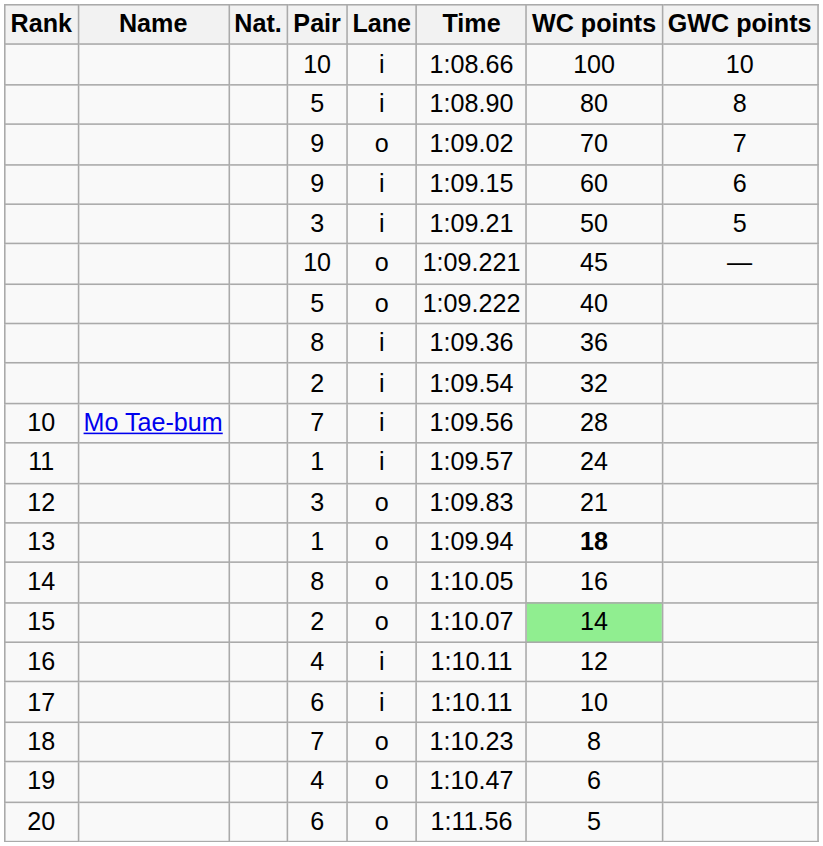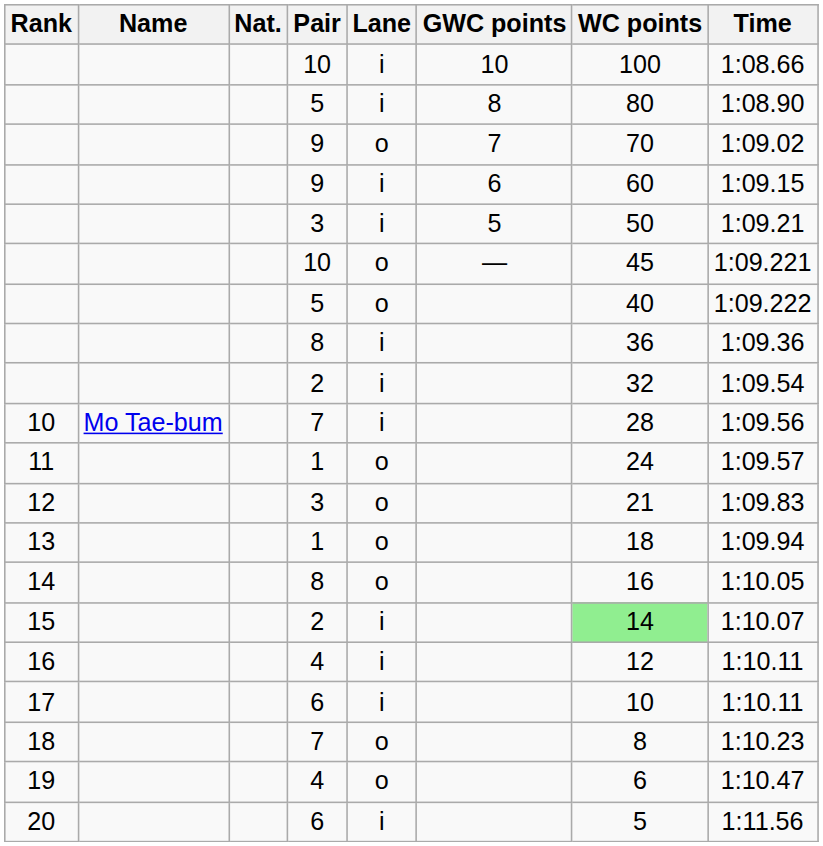 <table class="wikitable sortable" style="text-align:center">
 <tr>
 <th>Rank</th>
 <th>Name</th>
 <th>Nat.</th>
 <th>Pair</th>
 <th>Lane</th>
+<th>GWC points</th>
+<th>WC points</th>
 <th>Time</th>
-<th>WC points</th>
-<th>GWC points</th>
 </tr>
 <tr>
 <td></td>
 <td align=left></td>
 <td></td>
 <td>10</td>
 <td>i</td>
+<td>10</td>
+<td>100</td>
 <td>1:08.66</td>
-<td>100</td>
-<td>10</td>
 </tr>
 <tr>
 <td></td>
 <td align=left></td>
 <td></td>
 <td>5</td>
 <td>i</td>
+<td>8</td>
+<td>80</td>
 <td>1:08.90</td>
-<td>80</td>
-<td>8</td>
 </tr>
 <tr>
 <td></td>
 <td align=left></td>
 <td></td>
 <td>9</td>
 <td>o</td>
+<td>7</td>
+<td>70</td>
 <td>1:09.02</td>
-<td>70</td>
-<td>7</td>
 </tr>
 <tr>
 <td></td>
 <td align=left></td>
 <td></td>
 <td>9</td>
 <td>i</td>
+<td>6</td>
+<td>60</td>
 <td>1:09.15</td>
-<td>60</td>
-<td>6</td>
 </tr>
 <tr>
 <td></td>
 <td align=left></td>
 <td></td>
 <td>3</td>
 <td>i</td>
+<td>5</td>
+<td>50</td>
 <td>1:09.21</td>
-<td>50</td>
-<td>5</td>
 </tr>
 <tr>
 <td></td>
 <td align=left></td>
 <td></td>
 <td>10</td>
 <td>o</td>
+<td>—</td>
+<td>45</td>
 <td>1:09.221</td>
-<td>45</td>
-<td>—</td>
 </tr>
 <tr>
 <td></td>
 <td align=left></td>
 <td></td>
 <td>5</td>
 <td>o</td>
+<td></td>
+<td>40</td>
 <td>1:09.222</td>
-<td>40</td>
-<td></td>
 </tr>
 <tr>
 <td></td>
 <td align=left></td>
 <td></td>
 <td>8</td>
 <td>i</td>
+<td></td>
+<td>36</td>
 <td>1:09.36</td>
-<td>36</td>
-<td></td>
 </tr>
 <tr>
 <td></td>
 <td align=left></td>
 <td></td>
 <td>2</td>
 <td>i</td>
+<td></td>
+<td>32</td>
 <td>1:09.54</td>
-<td>32</td>
-<td></td>
 </tr>
 <tr>
 <td>10</td>
 <td align=left><a href='#'>Mo Tae-bum</a></td>
 <td></td>
 <td>7</td>
 <td>i</td>
+<td></td>
+<td>28</td>
 <td>1:09.56</td>
-<td>28</td>
-<td></td>
 </tr>
 <tr>
 <td>11</td>
 <td align=left></td>
 <td></td>
 <td>1</td>
-<td>i</td>
+<td>o</td>
+<td></td>
+<td>24</td>
 <td>1:09.57</td>
-<td>24</td>
-<td></td>
 </tr>
 <tr>
 <td>12</td>
 <td align=left></td>
 <td></td>
 <td>3</td>
 <td>o</td>
+<td></td>
+<td>21</td>
 <td>1:09.83</td>
-<td>21</td>
-<td></td>
 </tr>
 <tr>
 <td>13</td>
 <td align=left></td>
 <td></td>
 <td>1</td>
 <td>o</td>
+<td></td>
+<td>18</td>
 <td>1:09.94</td>
-<td><strong>18</strong></td>
-<td></td>
 </tr>
 <tr>
 <td>14</td>
 <td align=left></td>
 <td></td>
 <td>8</td>
 <td>o</td>
+<td></td>
+<td>16</td>
 <td>1:10.05</td>
-<td>16</td>
-<td></td>
 </tr>
 <tr>
 <td>15</td>
 <td align=left></td>
 <td></td>
 <td>2</td>
-<td>o</td>
+<td>i</td>
+<td></td>
+<td style="background: lightgreen;">14</td>
 <td>1:10.07</td>
-<td style="background: lightgreen;">14</td>
-<td></td>
 </tr>
 <tr>
 <td>16</td>
 <td align=left></td>
 <td></td>
 <td>4</td>
 <td>i</td>
+<td></td>
+<td>12</td>
 <td>1:10.11</td>
-<td>12</td>
-<td></td>
 </tr>
 <tr>
 <td>17</td>
 <td align=left></td>
 <td></td>
 <td>6</td>
 <td>i</td>
+<td></td>
+<td>10</td>
 <td>1:10.11</td>
-<td>10</td>
-<td></td>
 </tr>
 <tr>
 <td>18</td>
 <td align=left></td>
 <td></td>
 <td>7</td>
 <td>o</td>
+<td></td>
+<td>8</td>
 <td>1:10.23</td>
-<td>8</td>
-<td></td>
 </tr>
 <tr>
 <td>19</td>
 <td align=left></td>
 <td></td>
 <td>4</td>
 <td>o</td>
+<td></td>
+<td>6</td>
 <td>1:10.47</td>
-<td>6</td>
-<td></td>
 </tr>
 <tr>
 <td>20</td>
 <td align=left></td>
 <td></td>
 <td>6</td>
-<td>o</td>
+<td>i</td>
+<td></td>
+<td>5</td>
 <td>1:11.56</td>
-<td>5</td>
-<td></td>
 </tr>
 </table>
